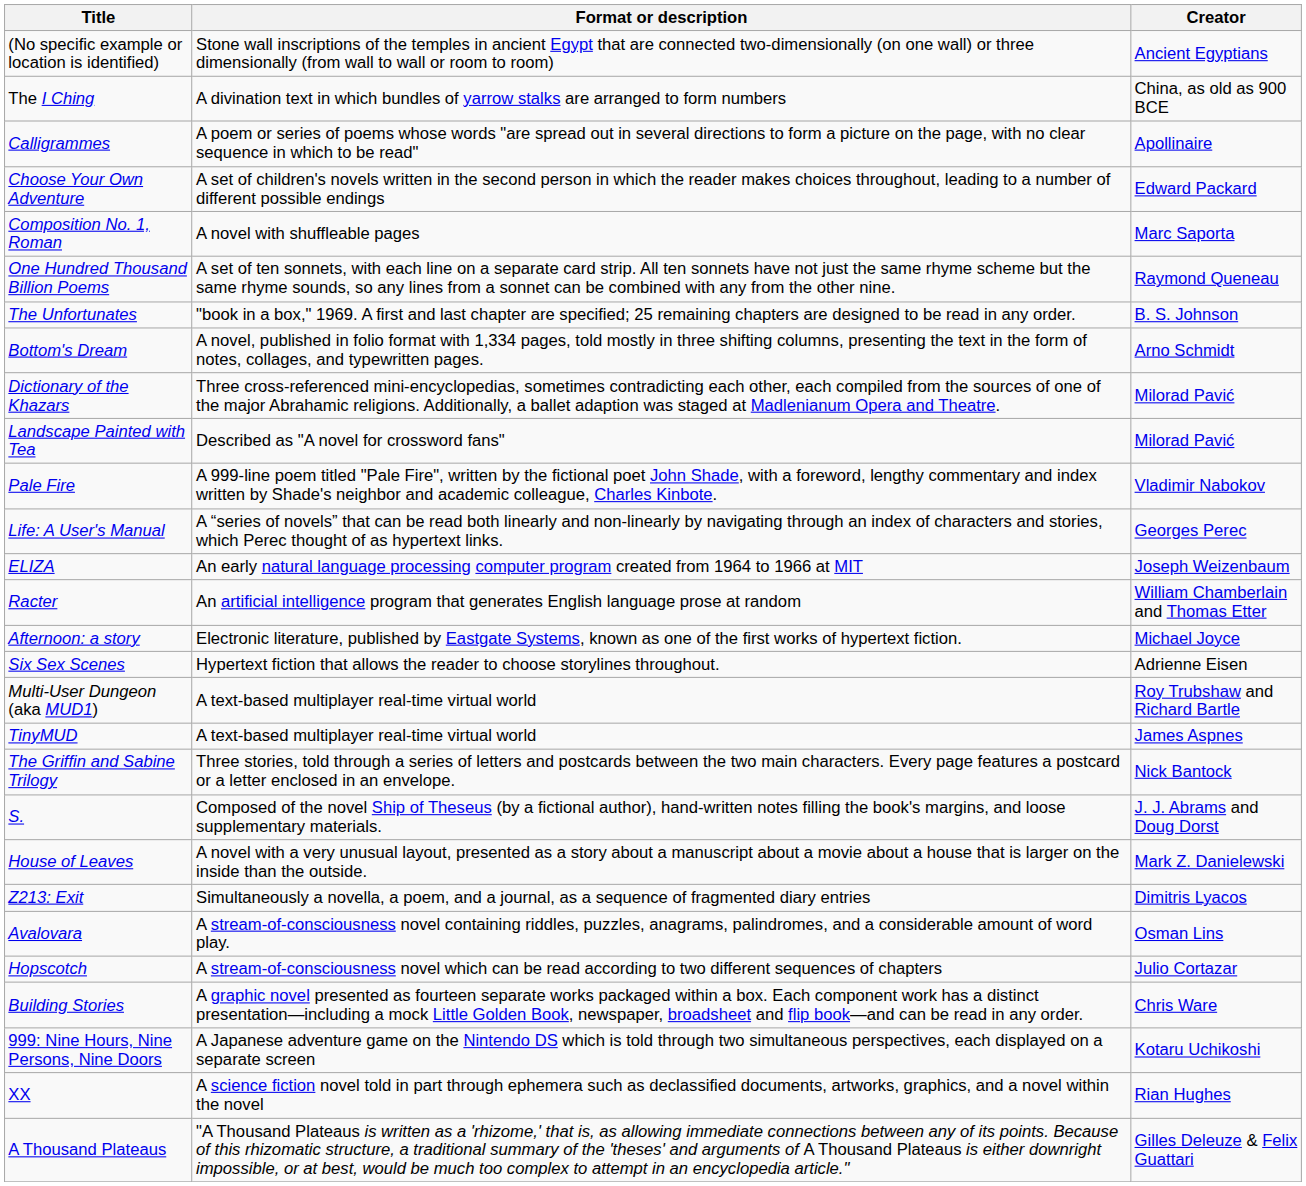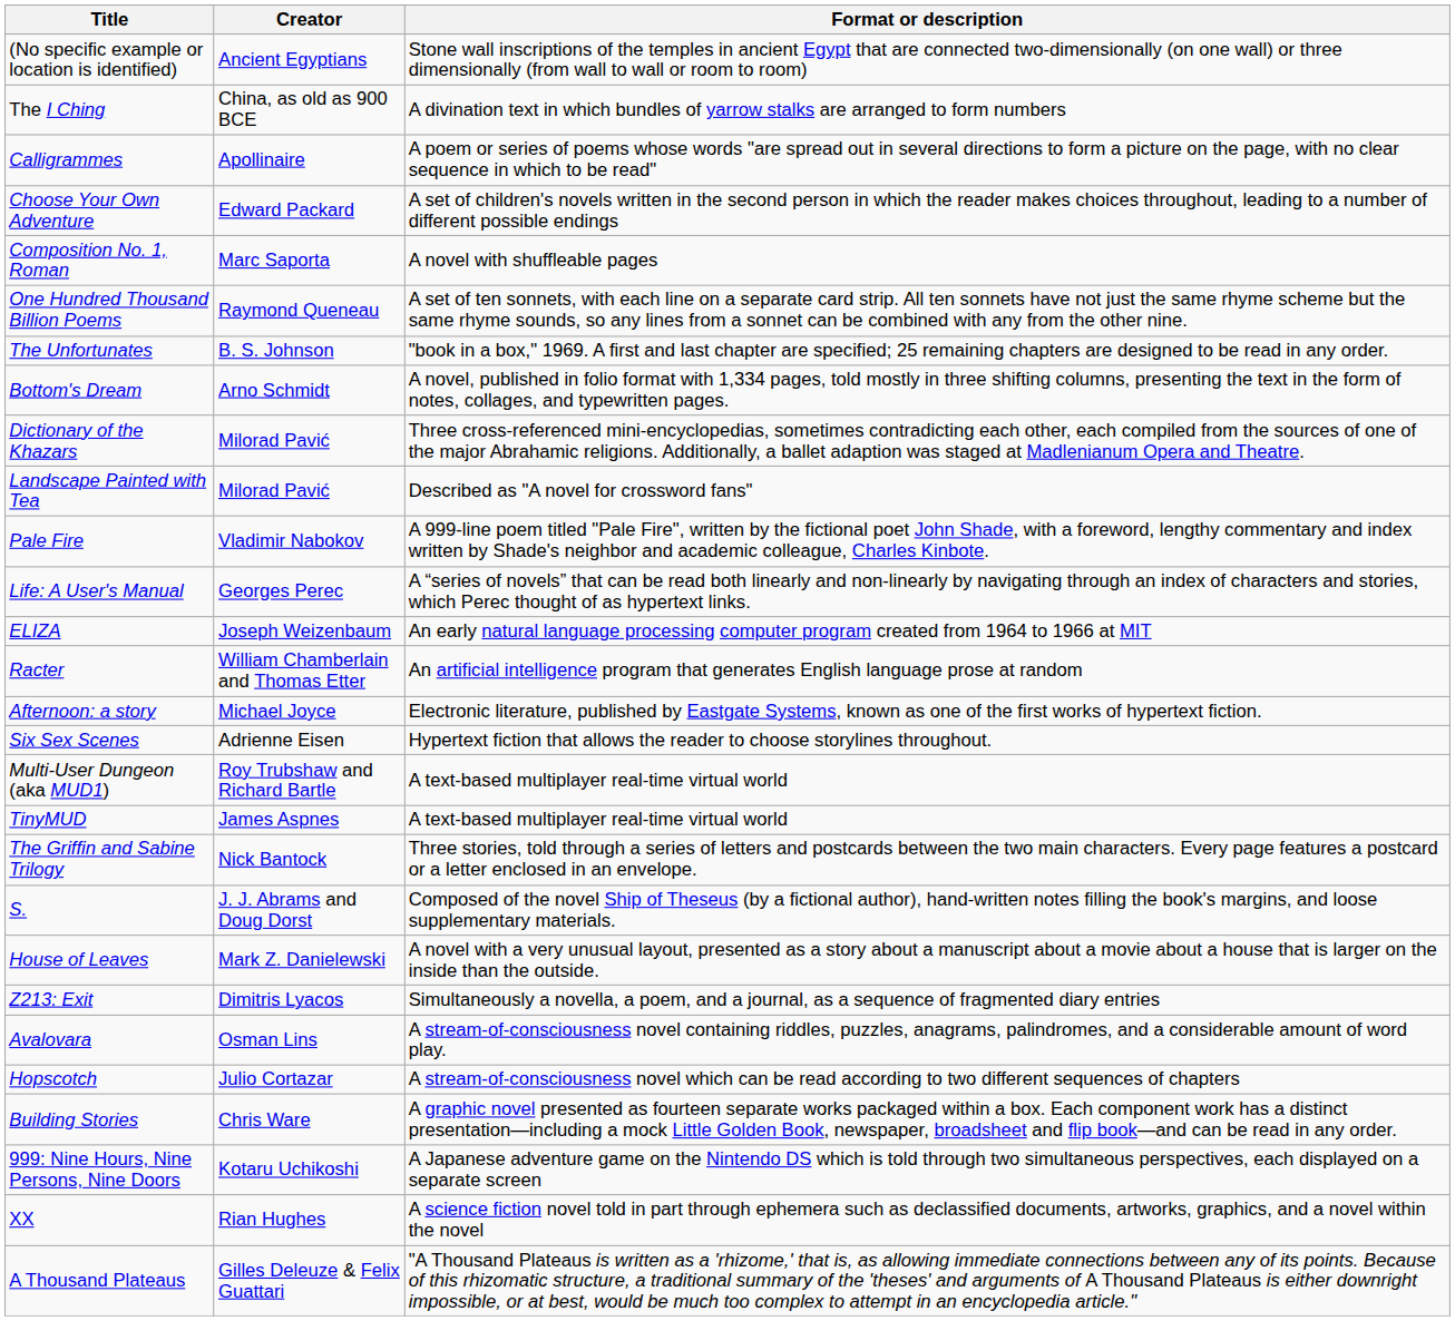 <table class="wikitable">
 <tr>
 <th>Title</th>
+<th>Creator</th>
 <th>Format or description</th>
-<th>Creator</th>
 </tr>
 <tr>
 <td>(No specific example or location is identified)</td>
+<td><a href='#'>Ancient Egyptians</a></td>
 <td>Stone wall inscriptions of the temples in ancient <a href='#'>Egypt</a> that are connected two-dimensionally (on one wall) or three dimensionally (from wall to wall or room to room)</td>
-<td><a href='#'>Ancient Egyptians</a></td>
 </tr>
 <tr>
 <td>The <em><a href='#'>I Ching</a></em></td>
+<td>China, as old as 900 BCE</td>
 <td>A divination text in which bundles of <a href='#'>yarrow stalks</a> are arranged to form numbers</td>
-<td>China, as old as 900 BCE</td>
 </tr>
 <tr>
 <td><em><a href='#'>Calligrammes</a></em></td>
+<td><a href='#'>Apollinaire</a></td>
 <td>A poem or series of poems whose words "are spread out in several directions to form a picture on the page, with no clear sequence in which to be read"</td>
-<td><a href='#'>Apollinaire</a></td>
 </tr>
 <tr>
 <td><em><a href='#'>Choose Your Own Adventure</a></em></td>
+<td><a href='#'>Edward Packard</a></td>
 <td>A set of children's novels written in the second person in which the reader makes choices throughout, leading to a number of different possible endings</td>
-<td><a href='#'>Edward Packard</a></td>
 </tr>
 <tr>
 <td><em><a href='#'>Composition No. 1, Roman</a></em></td>
+<td><a href='#'>Marc Saporta</a></td>
 <td>A novel with shuffleable pages</td>
-<td><a href='#'>Marc Saporta</a></td>
 </tr>
 <tr>
 <td><em><a href='#'>One Hundred Thousand Billion Poems</a></em></td>
+<td><a href='#'>Raymond Queneau</a></td>
 <td>A set of ten sonnets, with each line on a separate card strip. All ten sonnets have not just the same rhyme scheme but the same rhyme sounds, so any lines from a sonnet can be combined with any from the other nine.</td>
-<td><a href='#'>Raymond Queneau</a></td>
 </tr>
 <tr>
 <td><em><a href='#'>The Unfortunates</a></em></td>
+<td><a href='#'>B. S. Johnson</a></td>
 <td>"book in a box," 1969.  A first and last chapter are specified; 25 remaining chapters are designed to be read in any order.</td>
-<td><a href='#'>B. S. Johnson</a></td>
 </tr>
 <tr>
 <td><em><a href='#'>Bottom's Dream</a></em></td>
+<td><a href='#'>Arno Schmidt</a></td>
 <td>A novel, published in folio format with 1,334 pages, told mostly in three shifting columns, presenting the text in the form of notes, collages, and typewritten pages.</td>
-<td><a href='#'>Arno Schmidt</a></td>
 </tr>
 <tr>
 <td><em><a href='#'>Dictionary of the Khazars</a></em></td>
+<td><a href='#'>Milorad Pavić</a></td>
 <td>Three cross-referenced mini-encyclopedias, sometimes contradicting each other, each compiled from the sources of one of the major Abrahamic religions.  Additionally, a ballet adaption was staged at <a href='#'>Madlenianum Opera and Theatre</a>.</td>
-<td><a href='#'>Milorad Pavić</a></td>
 </tr>
 <tr>
 <td><em><a href='#'>Landscape Painted with Tea</a></em></td>
+<td><a href='#'>Milorad Pavić</a></td>
 <td>Described as "A novel for crossword fans"</td>
-<td><a href='#'>Milorad Pavić</a></td>
 </tr>
 <tr>
 <td><em><a href='#'>Pale Fire</a></em></td>
+<td><a href='#'>Vladimir Nabokov</a></td>
 <td>A 999-line poem titled "Pale Fire", written by the fictional poet <a href='#'>John Shade</a>, with a foreword, lengthy commentary and index written by Shade's neighbor and academic colleague, <a href='#'>Charles Kinbote</a>.</td>
-<td><a href='#'>Vladimir Nabokov</a></td>
 </tr>
 <tr>
 <td><em><a href='#'>Life: A User's Manual</a></em></td>
+<td><a href='#'>Georges Perec</a></td>
 <td>A “series of novels” that can be read both linearly and non-linearly by navigating through an index of characters and stories, which Perec thought of as hypertext links.</td>
-<td><a href='#'>Georges Perec</a></td>
 </tr>
 <tr>
 <td><em><a href='#'>ELIZA</a></em></td>
+<td><a href='#'>Joseph Weizenbaum</a></td>
 <td>An early <a href='#'>natural language processing</a> <a href='#'>computer program</a> created from 1964 to 1966 at <a href='#'>MIT</a></td>
-<td><a href='#'>Joseph Weizenbaum</a></td>
 </tr>
 <tr>
 <td><em><a href='#'>Racter</a></em></td>
+<td><a href='#'>William Chamberlain</a> and <a href='#'>Thomas Etter</a></td>
 <td>An <a href='#'>artificial intelligence</a> program that generates English language prose at random</td>
-<td><a href='#'>William Chamberlain</a> and <a href='#'>Thomas Etter</a></td>
 </tr>
 <tr>
 <td><em><a href='#'>Afternoon: a story</a></em></td>
+<td><a href='#'>Michael Joyce</a></td>
 <td>Electronic literature, published by <a href='#'>Eastgate Systems</a>, known as one of the first works of hypertext fiction.</td>
-<td><a href='#'>Michael Joyce</a></td>
 </tr>
 <tr>
 <td><em><a href='#'>Six Sex Scenes</a></em></td>
+<td>Adrienne Eisen</td>
 <td>Hypertext fiction that allows the reader to choose storylines throughout.</td>
-<td>Adrienne Eisen</td>
 </tr>
 <tr>
 <td><em>Multi-User Dungeon</em> (aka <em><a href='#'>MUD1</a></em>)</td>
+<td><a href='#'>Roy Trubshaw</a> and <a href='#'>Richard Bartle</a></td>
 <td>A text-based multiplayer real-time virtual world</td>
-<td><a href='#'>Roy Trubshaw</a> and <a href='#'>Richard Bartle</a></td>
 </tr>
 <tr>
 <td><em><a href='#'>TinyMUD</a></em></td>
+<td><a href='#'>James Aspnes</a></td>
 <td>A text-based multiplayer real-time virtual world</td>
-<td><a href='#'>James Aspnes</a></td>
 </tr>
 <tr>
 <td><em><a href='#'>The Griffin and Sabine Trilogy</a></em></td>
+<td><a href='#'>Nick Bantock</a></td>
 <td>Three stories, told through a series of letters and postcards between the two main characters. Every page features a postcard or a letter enclosed in an envelope.</td>
-<td><a href='#'>Nick Bantock</a></td>
 </tr>
 <tr>
 <td><em><a href='#'>S.</a></em></td>
+<td><a href='#'>J. J. Abrams</a> and <a href='#'>Doug Dorst</a></td>
 <td>Composed of the novel <a href='#'>Ship of Theseus</a> (by a fictional author), hand-written notes filling the book's margins, and loose supplementary materials.</td>
-<td><a href='#'>J. J. Abrams</a> and <a href='#'>Doug Dorst</a></td>
 </tr>
 <tr>
 <td><em><a href='#'>House of Leaves</a></em></td>
+<td><a href='#'>Mark Z. Danielewski</a></td>
 <td>A novel with a very unusual layout, presented as a story about a manuscript about a movie about a house that is larger on the inside than the outside.</td>
-<td><a href='#'>Mark Z. Danielewski</a></td>
 </tr>
 <tr>
 <td><em><a href='#'>Z213: Exit</a></em></td>
+<td><a href='#'>Dimitris Lyacos</a></td>
 <td>Simultaneously a novella, a poem, and a journal, as a sequence of fragmented diary entries</td>
-<td><a href='#'>Dimitris Lyacos</a></td>
 </tr>
 <tr>
 <td><em><a href='#'>Avalovara</a></em></td>
+<td><a href='#'>Osman Lins</a></td>
 <td>A <a href='#'>stream-of-consciousness</a> novel containing riddles, puzzles, anagrams, palindromes, and a considerable amount of word play.</td>
-<td><a href='#'>Osman Lins</a></td>
 </tr>
 <tr>
 <td><em><a href='#'>Hopscotch</a></em></td>
+<td><a href='#'>Julio Cortazar</a></td>
 <td>A <a href='#'>stream-of-consciousness</a> novel which can be read according to two different sequences of chapters</td>
-<td><a href='#'>Julio Cortazar</a></td>
 </tr>
 <tr>
 <td><em><a href='#'>Building Stories</a></td>
+<td><a href='#'>Chris Ware</a></td>
 <td>A <a href='#'>graphic novel</a> presented as fourteen separate works packaged within a box. Each component work has a distinct presentation—including a mock <a href='#'>Little Golden Book</a>, newspaper, <a href='#'>broadsheet</a> and <a href='#'>flip book</a>—and can be read in any order.</td>
-<td><a href='#'>Chris Ware</a></td>
 </tr>
 <tr>
 <td></em><a href='#'>999: Nine Hours, Nine Persons, Nine Doors</a><em></td>
+<td><a href='#'>Kotaru Uchikoshi</a></td>
 <td>A Japanese adventure game on the <a href='#'>Nintendo DS</a> which is told through two simultaneous perspectives, each displayed on a separate screen</td>
-<td><a href='#'>Kotaru Uchikoshi</a></td>
 </tr>
 <tr>
 <td></em><a href='#'>XX</a><em></td>
+<td><a href='#'>Rian Hughes</a></td>
 <td>A <a href='#'>science fiction</a> novel told in part through ephemera such as declassified documents, artworks, graphics, and a novel within the novel</td>
-<td><a href='#'>Rian Hughes</a></td>
 </tr>
 <tr>
 <td></em><a href='#'>A Thousand Plateaus</a><em></td>
+<td><a href='#'>Gilles Deleuze</a> & <a href='#'>Felix Guattari</a></td>
 <td>"</em>A Thousand Plateaus<em> is written as a 'rhizome,' that is, as allowing immediate connections between any of its points. Because of this rhizomatic structure, a traditional summary of the 'theses' and arguments of </em>A Thousand Plateaus<em> is either downright impossible, or at best, would be much too complex to attempt in an encyclopedia article."</td>
-<td><a href='#'>Gilles Deleuze</a> & <a href='#'>Felix Guattari</a></td>
 </tr>
 </table>
